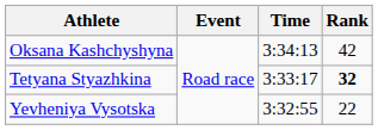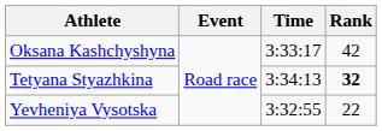 <table class=wikitable style="font-size:90%">
 <tr>
 <th>Athlete</th>
 <th>Event</th>
 <th>Time</th>
 <th>Rank</th>
 </tr>
 <tr align=center>
 <td align=left><a href='#'>Oksana Kashchyshyna</a></td>
 <td align=left rowspan=3><a href='#'>Road race</a></td>
-<td>3:34:13</td>
+<td>3:33:17</td>
 <td>42</td>
 </tr>
 <tr align=center>
 <td align=left><a href='#'>Tetyana Styazhkina</a></td>
-<td>3:33:17</td>
+<td>3:34:13</td>
 <td><strong>32</strong></td>
 </tr>
 <tr align=center>
 <td align=left><a href='#'>Yevheniya Vysotska</a></td>
 <td>3:32:55</td>
 <td>22</td>
 </tr>
 </table>
